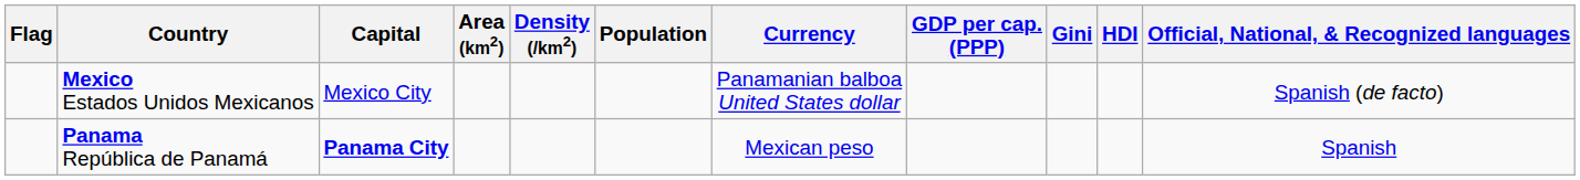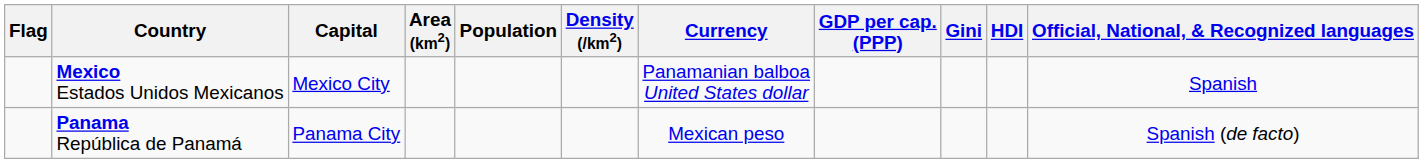 <table class="wikitable" style="font-size:95%; white-space:nowrap">
 <tr>
 <th class="unsortable">Flag</th>
 <th>Country</th>
 <th>Capital</th>
 <th>Area<br><small>(km<sup>2</sup>)</small></th>
+<th>Population</th>
 <th><a href='#'>Density</a><br><small>(/km<sup>2</sup>)</small></th>
-<th>Population</th>
 <th><a href='#'>Currency</a></th>
 <th><a href='#'>GDP per cap.<br>(PPP)</a></th>
 <th><a href='#'>Gini</a></th>
 <th><a href='#'>HDI</a></th>
 <th class="unsortable"><a href='#'>Official, National, & Recognized languages</a></th>
 </tr>
 <tr>
 <td align="center"></td>
 <td><strong><a href='#'>Mexico</a></strong><br>Estados Unidos Mexicanos</td>
 <td><a href='#'>Mexico City</a></td>
 <td style="text-align:right"></td>
 <td style="text-align:right"></td>
 <td style="text-align:right"></td>
 <td align=center><a href='#'>Panamanian balboa</a><br><em><a href='#'>United States dollar</a></em></td>
 <td style="text-align:right"></td>
 <td style="text-align:right"></td>
 <td style="text-align:right"></td>
-<td align=center><a href='#'>Spanish</a> (<em>de facto</em>)<br></td>
+<td align=center><a href='#'>Spanish</a></td>
 </tr>
 <tr>
 <td align="center"></td>
 <td><strong><a href='#'>Panama</a></strong><br>República de Panamá</td>
-<td><strong><a href='#'>Panama City</a></strong></td>
+<td><a href='#'>Panama City</a></td>
 <td style="text-align:right"></td>
 <td style="text-align:right"></td>
 <td style="text-align:right"></td>
 <td align=center><a href='#'>Mexican peso</a></td>
 <td style="text-align:right"></td>
 <td style="text-align:right"></td>
 <td style="text-align:right"></td>
-<td align=center><a href='#'>Spanish</a></td>
+<td align=center><a href='#'>Spanish</a> (<em>de facto</em>)<br></td>
 </tr>
 </table>
